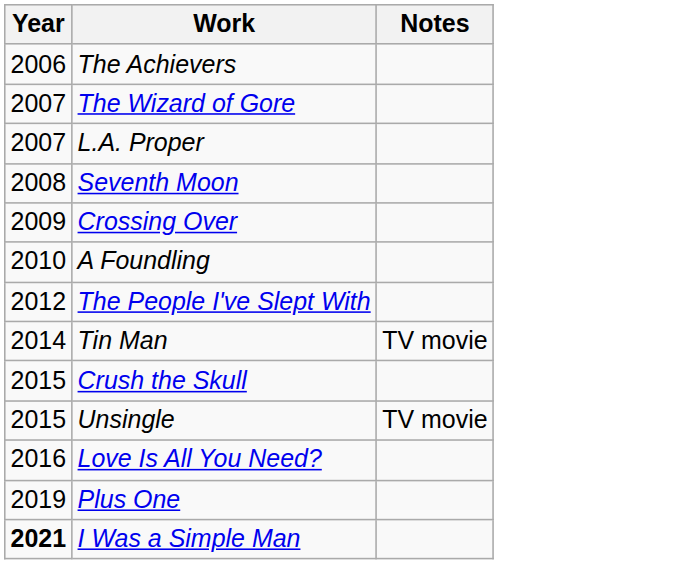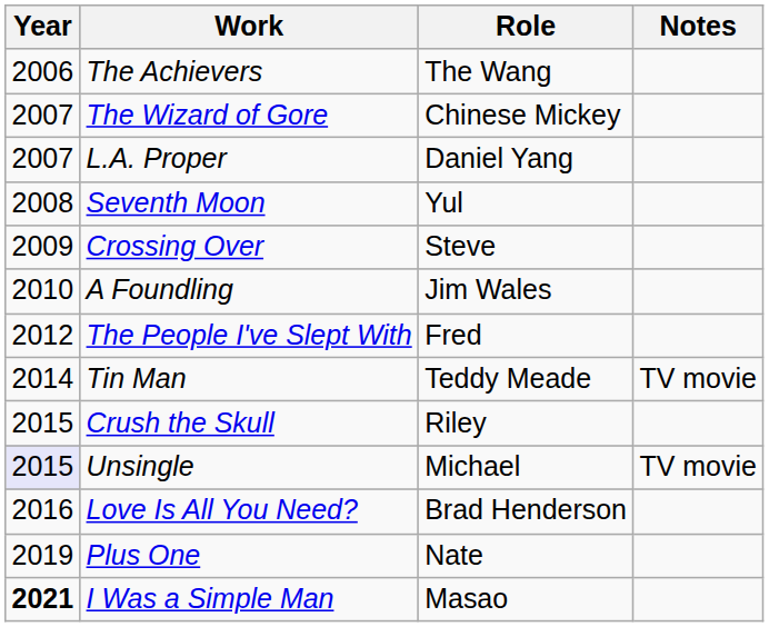 <table class="wikitable">
 <tr>
 <th>Year</th>
 <th>Work</th>
+<th>Role</th>
 <th>Notes</th>
 </tr>
 <tr>
 <td>2006</td>
 <td><em>The Achievers</em></td>
+<td>The Wang</td>
 <td></td>
 </tr>
 <tr>
 <td>2007</td>
 <td><em><a href='#'>The Wizard of Gore</a></em></td>
+<td>Chinese Mickey</td>
 <td></td>
 </tr>
 <tr>
 <td>2007</td>
 <td><em>L.A. Proper</em></td>
+<td>Daniel Yang</td>
 <td></td>
 </tr>
 <tr>
 <td>2008</td>
 <td><em><a href='#'>Seventh Moon</a></em></td>
+<td>Yul</td>
 <td></td>
 </tr>
 <tr>
 <td>2009</td>
 <td><em><a href='#'>Crossing Over</a></em></td>
+<td>Steve</td>
 <td></td>
 </tr>
 <tr>
 <td>2010</td>
 <td><em>A Foundling</em></td>
+<td>Jim Wales</td>
 <td></td>
 </tr>
 <tr>
 <td>2012</td>
 <td><em><a href='#'>The People I've Slept With</a></em></td>
+<td>Fred</td>
 <td></td>
 </tr>
 <tr>
 <td>2014</td>
 <td><em>Tin Man</em></td>
+<td>Teddy Meade</td>
 <td>TV movie</td>
 </tr>
 <tr>
 <td>2015</td>
 <td><em><a href='#'>Crush the Skull</a></em></td>
+<td>Riley</td>
 <td></td>
 </tr>
 <tr>
-<td>2015</td>
+<td style="background: lavender;">2015</td>
 <td><em>Unsingle</em></td>
+<td>Michael</td>
 <td>TV movie</td>
 </tr>
 <tr>
 <td>2016</td>
 <td><em><a href='#'>Love Is All You Need?</a></em></td>
+<td>Brad Henderson</td>
 <td></td>
 </tr>
 <tr>
 <td>2019</td>
 <td><em><a href='#'>Plus One</a></em></td>
+<td>Nate</td>
 <td></td>
 </tr>
 <tr>
 <td><strong>2021</strong></td>
 <td><em><a href='#'>I Was a Simple Man</a></em></td>
+<td>Masao</td>
 <td></td>
 </tr>
 </table>
